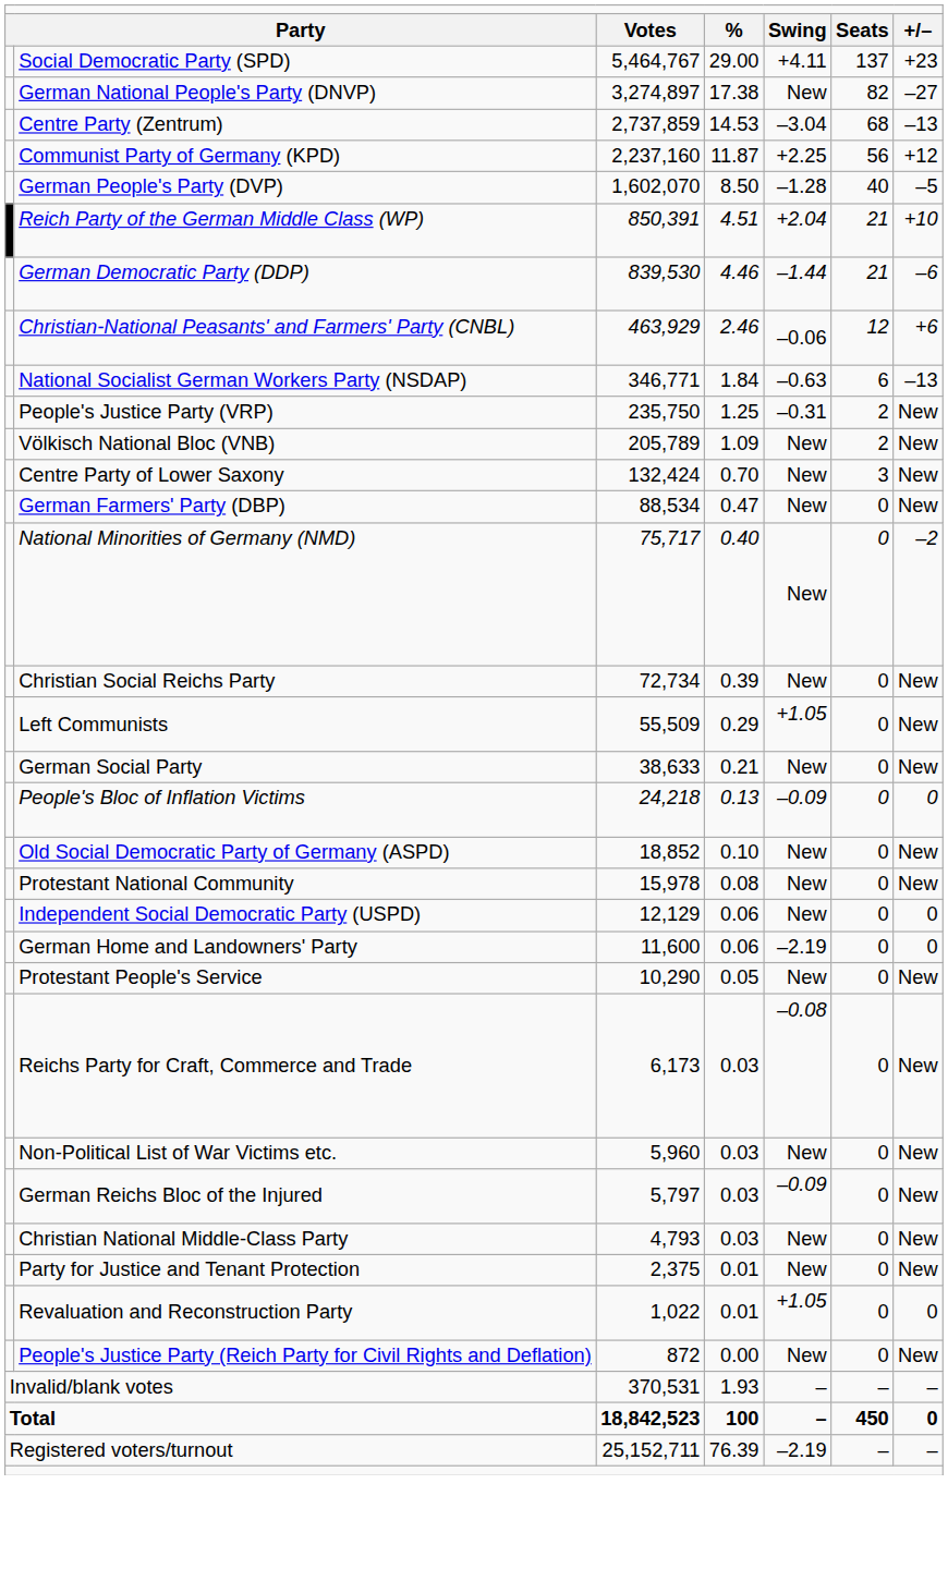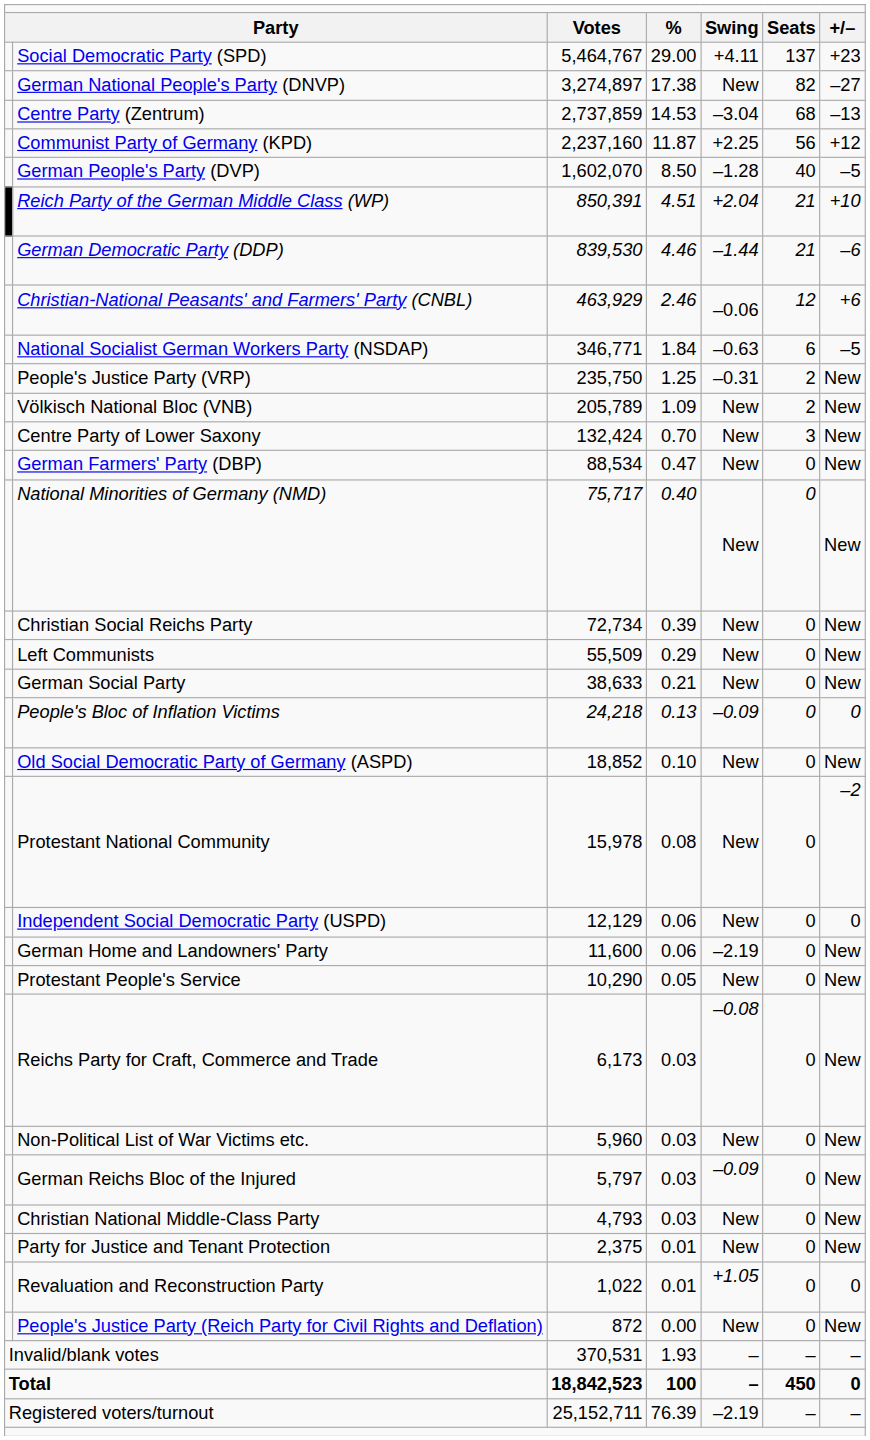 <table class=wikitable style=text-align:right>
 <tr>
 <td colspan=7 align=center></td>
 </tr>
 <tr>
 <th colspan=2>Party</th>
 <th>Votes</th>
 <th>%</th>
 <th>Swing</th>
 <th>Seats</th>
 <th>+/–</th>
 </tr>
 <tr>
 <td bgcolor=></td>
 <td align=left><a href='#'>Social Democratic Party</a> (SPD)</td>
 <td>5,464,767</td>
 <td>29.00</td>
 <td>+4.11</td>
 <td>137</td>
 <td>+23</td>
 </tr>
 <tr>
 <td bgcolor=></td>
 <td align=left><a href='#'>German National People's Party</a> (DNVP)</td>
 <td>3,274,897</td>
 <td>17.38</td>
 <td>New</td>
 <td>82</td>
 <td>–27</td>
 </tr>
 <tr>
 <td bgcolor=></td>
 <td align=left><a href='#'>Centre Party</a> (Zentrum)</td>
 <td>2,737,859</td>
 <td>14.53</td>
 <td>–3.04</td>
 <td>68</td>
 <td>–13</td>
 </tr>
 <tr>
 <td bgcolor=></td>
 <td align=left><a href='#'>Communist Party of Germany</a> (KPD)</td>
 <td>2,237,160</td>
 <td>11.87</td>
 <td>+2.25</td>
 <td>56</td>
 <td>+12</td>
 </tr>
 <tr>
 <td bgcolor=></td>
 <td align=left><a href='#'>German People's Party</a> (DVP)</td>
 <td>1,602,070</td>
 <td>8.50</td>
 <td>–1.28</td>
 <td>40</td>
 <td>–5</td>
 </tr>
 <tr>
 <td bgcolor=#000000></td>
 <td align=left><em><a href='#'>Reich Party of the German Middle Class</a> (WP)</em><br><br></td>
 <td><em>850,391</em><br><br></td>
 <td><em>4.51</em><br><br></td>
 <td><em>+2.04</em><br><br></td>
 <td><em>21</em><br><br></td>
 <td><em>+10</em><br><br></td>
 </tr>
 <tr>
 <td bgcolor=></td>
 <td align=left><em><a href='#'>German Democratic Party</a> (DDP)</em><br><br></td>
 <td><em>839,530</em><br><br></td>
 <td><em>4.46</em><br><br></td>
 <td><em>–1.44</em><br><br></td>
 <td><em>21</em><br><br></td>
 <td><em>–6</em><br><br></td>
 </tr>
 <tr>
 <td></td>
 <td align=left><em><a href='#'>Christian-National Peasants' and Farmers' Party</a> (CNBL)</em><br><br></td>
 <td><em>463,929</em><br><br></td>
 <td><em>2.46</em><br><br></td>
 <td>–0.06</td>
 <td><em>12</em><br><br></td>
 <td><em>+6</em><br><br></td>
 </tr>
 <tr>
 <td bgcolor=></td>
 <td align=left><a href='#'>National Socialist German Workers Party</a> (NSDAP)</td>
 <td>346,771</td>
 <td>1.84</td>
 <td>–0.63</td>
 <td>6</td>
-<td>–13</td>
+<td>–5</td>
 </tr>
 <tr>
 <td></td>
 <td align=left>People's Justice Party (VRP)</td>
 <td>235,750</td>
 <td>1.25</td>
 <td>–0.31</td>
 <td>2</td>
 <td>New</td>
 </tr>
 <tr>
 <td></td>
 <td align=left>Völkisch National Bloc (VNB)</td>
 <td>205,789</td>
 <td>1.09</td>
 <td>New</td>
 <td>2</td>
 <td>New</td>
 </tr>
 <tr>
 <td></td>
 <td align=left>Centre Party of Lower Saxony</td>
 <td>132,424</td>
 <td>0.70</td>
 <td>New</td>
 <td>3</td>
 <td>New</td>
 </tr>
 <tr>
 <td></td>
 <td align=left><a href='#'>German Farmers' Party</a> (DBP)</td>
 <td>88,534</td>
 <td>0.47</td>
 <td>New</td>
 <td>0</td>
 <td>New</td>
 </tr>
 <tr>
 <td></td>
 <td align=left><em>National Minorities of Germany (NMD)</em><br><br><br><br><br><br></td>
 <td><em>75,717</em><br><br><br><br><br><br></td>
 <td><em>0.40</em><br><br><br><br><br><br></td>
 <td>New</td>
 <td><em>0</em><br><br><br><br><br><br></td>
-<td><em>–2</em><br><br><br><br><br><br></td>
+<td>New</td>
 </tr>
 <tr>
 <td></td>
 <td align=left>Christian Social Reichs Party</td>
 <td>72,734</td>
 <td>0.39</td>
 <td>New</td>
 <td>0</td>
 <td>New</td>
 </tr>
 <tr>
 <td></td>
 <td align=left>Left Communists</td>
 <td>55,509</td>
 <td>0.29</td>
-<td><em>+1.05</em><br><br></td>
+<td>New</td>
 <td>0</td>
 <td>New</td>
 </tr>
 <tr>
 <td></td>
 <td align=left>German Social Party</td>
 <td>38,633</td>
 <td>0.21</td>
 <td>New</td>
 <td>0</td>
 <td>New</td>
 </tr>
 <tr>
 <td></td>
 <td align=left><em>People's Bloc of Inflation Victims</em><br><br></td>
 <td><em>24,218</em><br><br></td>
 <td><em>0.13</em><br><br></td>
 <td><em>–0.09</em><br><br></td>
 <td><em>0</em><br><br></td>
 <td><em>0</em><br><br></td>
 </tr>
 <tr>
 <td></td>
 <td align=left><a href='#'>Old Social Democratic Party of Germany</a> (ASPD)</td>
 <td>18,852</td>
 <td>0.10</td>
 <td>New</td>
 <td>0</td>
 <td>New</td>
 </tr>
 <tr>
 <td></td>
 <td align=left>Protestant National Community</td>
 <td>15,978</td>
 <td>0.08</td>
 <td>New</td>
 <td>0</td>
-<td>New</td>
+<td><em>–2</em><br><br><br><br><br><br></td>
 </tr>
 <tr>
 <td bgcolor=></td>
 <td align=left><a href='#'>Independent Social Democratic Party</a> (USPD)</td>
 <td>12,129</td>
 <td>0.06</td>
 <td>New</td>
 <td>0</td>
 <td>0</td>
 </tr>
 <tr>
 <td></td>
 <td align=left>German Home and Landowners' Party</td>
 <td>11,600</td>
 <td>0.06</td>
 <td>–2.19</td>
 <td>0</td>
-<td>0</td>
+<td>New</td>
 </tr>
 <tr>
 <td></td>
 <td align=left>Protestant People's Service</td>
 <td>10,290</td>
 <td>0.05</td>
 <td>New</td>
 <td>0</td>
 <td>New</td>
 </tr>
 <tr>
 <td></td>
 <td align=left>Reichs Party for Craft, Commerce and Trade</td>
 <td>6,173</td>
 <td>0.03</td>
 <td><em>–0.08</em><br><br><br><br><br><br></td>
 <td>0</td>
 <td>New</td>
 </tr>
 <tr>
 <td></td>
 <td align=left>Non-Political List of War Victims etc.</td>
 <td>5,960</td>
 <td>0.03</td>
 <td>New</td>
 <td>0</td>
 <td>New</td>
 </tr>
 <tr>
 <td></td>
 <td align=left>German Reichs Bloc of the Injured</td>
 <td>5,797</td>
 <td>0.03</td>
 <td><em>–0.09</em><br><br></td>
 <td>0</td>
 <td>New</td>
 </tr>
 <tr>
 <td></td>
 <td align=left>Christian National Middle-Class Party</td>
 <td>4,793</td>
 <td>0.03</td>
 <td>New</td>
 <td>0</td>
 <td>New</td>
 </tr>
 <tr>
 <td></td>
 <td align=left>Party for Justice and Tenant Protection</td>
 <td>2,375</td>
 <td>0.01</td>
 <td>New</td>
 <td>0</td>
 <td>New</td>
 </tr>
 <tr>
 <td></td>
 <td align=left>Revaluation and Reconstruction Party</td>
 <td>1,022</td>
 <td>0.01</td>
 <td><em>+1.05</em><br><br></td>
 <td>0</td>
 <td>0</td>
 </tr>
 <tr>
 <td></td>
 <td align=left><a href='#'>People's Justice Party (Reich Party for Civil Rights and Deflation)</a></td>
 <td>872</td>
 <td>0.00</td>
 <td>New</td>
 <td>0</td>
 <td>New</td>
 </tr>
 <tr>
 <td colspan=2 align=left>Invalid/blank votes</td>
 <td>370,531</td>
 <td>1.93</td>
 <td>–</td>
 <td>–</td>
 <td>–</td>
 </tr>
 <tr>
 <td colspan=2 align=left><strong>Total</strong></td>
 <td><strong>18,842,523</strong></td>
 <td><strong>100</strong></td>
 <td><strong>–</strong></td>
 <td><strong>450</strong></td>
 <td><strong>0</strong></td>
 </tr>
 <tr>
 <td colspan=2 align=left>Registered voters/turnout</td>
 <td>25,152,711</td>
 <td>76.39</td>
 <td>–2.19</td>
 <td>–</td>
 <td>–</td>
 </tr>
 <tr>
 <td align=left colspan=7></td>
 </tr>
 </table>
